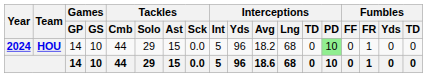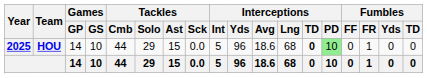 <table class="wikitable" style="text-align:center;">
 <tr>
 <th rowspan="2">Year</th>
 <th rowspan="2">Team</th>
 <th colspan="2">Games</th>
 <th colspan="4">Tackles</th>
 <th colspan="6">Interceptions</th>
 <th colspan="6">Fumbles</th>
 </tr>
 <tr>
 <th>GP</th>
 <th>GS</th>
 <th>Cmb</th>
 <th>Solo</th>
 <th>Ast</th>
 <th>Sck</th>
 <th>Int</th>
 <th>Yds</th>
 <th>Avg</th>
 <th>Lng</th>
 <th>TD</th>
 <th>PD</th>
 <th>FF</th>
 <th>FR</th>
 <th>Yds</th>
 <th>TD</th>
 </tr>
 <tr>
-<th><a href='#'>2024</a></th>
+<th><a href='#'>2025</a></th>
 <th><a href='#'>HOU</a></th>
 <td>14</td>
 <td>10</td>
 <td>44</td>
 <td>29</td>
 <td>15</td>
 <td>0.0</td>
 <td>5</td>
 <td>96</td>
-<td>18.2</td>
+<td>18.6</td>
 <td>68</td>
-<td>0</td>
+<td><strong>0</strong></td>
 <td style="background: lightgreen;">10</td>
 <td>0</td>
 <td>1</td>
 <td>0</td>
 <td>0</td>
 </tr>
 <tr>
 <th colspan="2"></th>
 <th>14</th>
 <th>10</th>
 <th>44</th>
 <th>29</th>
 <th>15</th>
 <th>0.0</th>
 <th>5</th>
 <th>96</th>
 <th>18.6</th>
 <th>68</th>
 <th>0</th>
 <th>10</th>
 <th>0</th>
 <th>1</th>
 <th>0</th>
 <th>0</th>
 </tr>
 </table>
